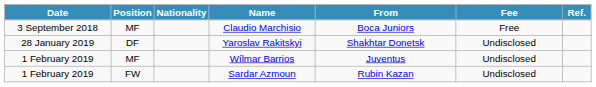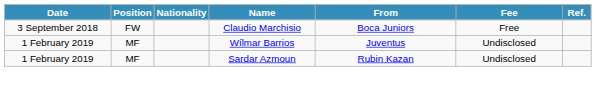 <table class="wikitable" style="text-align:center; font-size:90%; ">
 <tr>
 <th style="background:#348EB9; color:white; width:150px;">Date</th>
 <th style="background:#348EB9; color:white; width:55px;">Position</th>
 <th style="background:#348EB9; color:white; width:55px;">Nationality</th>
 <th style="background:#348EB9; color:white; width:150px;">Name</th>
 <th style="background:#348EB9; color:white; width:200px;">From</th>
 <th style="background:#348EB9; color:white; width:150px;">Fee</th>
 <th style="background:#348EB9; color:white; width:35px;">Ref.</th>
 </tr>
 <tr>
 <td>3 September 2018</td>
-<td>MF</td>
+<td>FW</td>
 <td></td>
 <td><a href='#'>Claudio Marchisio</a></td>
 <td><a href='#'>Boca Juniors</a></td>
 <td>Free</td>
-<td></td>
-</tr>
-<tr>
-<td>28 January 2019</td>
-<td>DF</td>
-<td></td>
-<td><a href='#'>Yaroslav Rakitskyi</a></td>
-<td><a href='#'>Shakhtar Donetsk</a></td>
-<td>Undisclosed</td>
 <td></td>
 </tr>
 <tr>
 <td>1 February 2019</td>
 <td>MF</td>
 <td></td>
 <td><a href='#'>Wílmar Barrios</a></td>
 <td><a href='#'>Juventus</a></td>
 <td>Undisclosed</td>
 <td></td>
 </tr>
 <tr>
 <td>1 February 2019</td>
-<td>FW</td>
+<td>MF</td>
 <td></td>
 <td><a href='#'>Sardar Azmoun</a></td>
 <td><a href='#'>Rubin Kazan</a></td>
 <td>Undisclosed</td>
 <td></td>
 </tr>
 </table>
